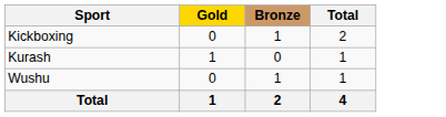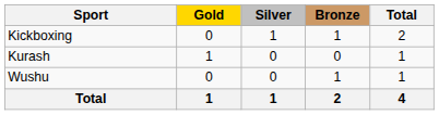 <table class="wikitable sortable" style="text-align:center;">
 <tr>
 <th width=200>Sport</th>
 <td bgcolor=gold width=70><strong>Gold</strong></td>
+<td bgcolor=silver width=70><strong>Silver</strong></td>
 <td bgcolor=#cc9966 width=70><strong>Bronze</strong></td>
 <th width=70>Total</th>
 </tr>
 <tr>
 <td align=left>Kickboxing</td>
 <td>0</td>
 <td>1</td>
+<td>1</td>
 <td>2</td>
 </tr>
 <tr>
 <td align=left>Kurash</td>
 <td>1</td>
 <td>0</td>
+<td>0</td>
 <td>1</td>
 </tr>
 <tr>
 <td align=left>Wushu</td>
+<td>0</td>
 <td>0</td>
 <td>1</td>
 <td>1</td>
 </tr>
 <tr class="sortbottom">
 <th>Total</th>
 <th>1</th>
+<th>1</th>
 <th>2</th>
 <th>4</th>
 </tr>
 </table>
